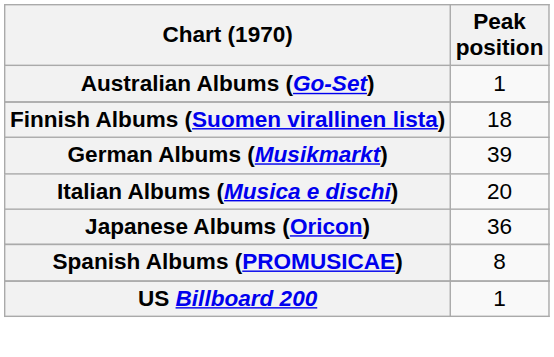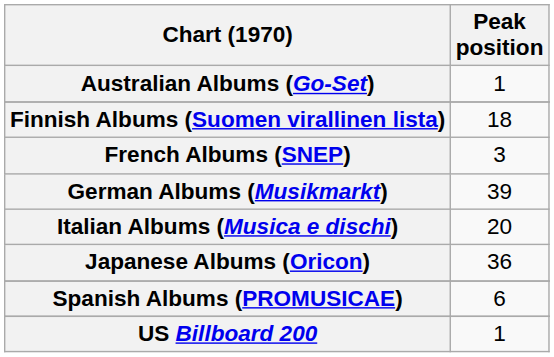 <table class="wikitable sortable plainrowheaders" style="text-align:center">
 <tr>
 <th scope="col">Chart (1970)</th>
 <th scope="col">Peak<br> position</th>
 </tr>
 <tr>
 <th scope="row">Australian Albums (<em><a href='#'>Go-Set</a></em>)</th>
 <td>1</td>
 </tr>
 <tr>
 </tr>
 <tr>
 </tr>
 <tr>
 <th scope="row">Finnish Albums (<a href='#'>Suomen virallinen lista</a>)</th>
 <td>18</td>
 </tr>
 <tr>
+<th scope="row">French Albums (<a href='#'>SNEP</a>)</th>
+<td>3</td>
+</tr>
+<tr>
 <th scope="row">German Albums (<em><a href='#'>Musikmarkt</a></em>)</th>
 <td>39</td>
 </tr>
 <tr>
 <th scope="row">Italian Albums (<em><a href='#'>Musica e dischi</a></em>)</th>
 <td>20</td>
 </tr>
 <tr>
 <th scope="row">Japanese Albums (<a href='#'>Oricon</a>)</th>
 <td>36</td>
 </tr>
 <tr>
 </tr>
 <tr>
 <th scope="row">Spanish Albums (<a href='#'>PROMUSICAE</a>)</th>
-<td>8</td>
+<td>6</td>
 </tr>
 <tr>
 </tr>
 <tr>
 <th scope="row">US <em><a href='#'>Billboard 200</a></em></th>
 <td>1</td>
 </tr>
 </table>
